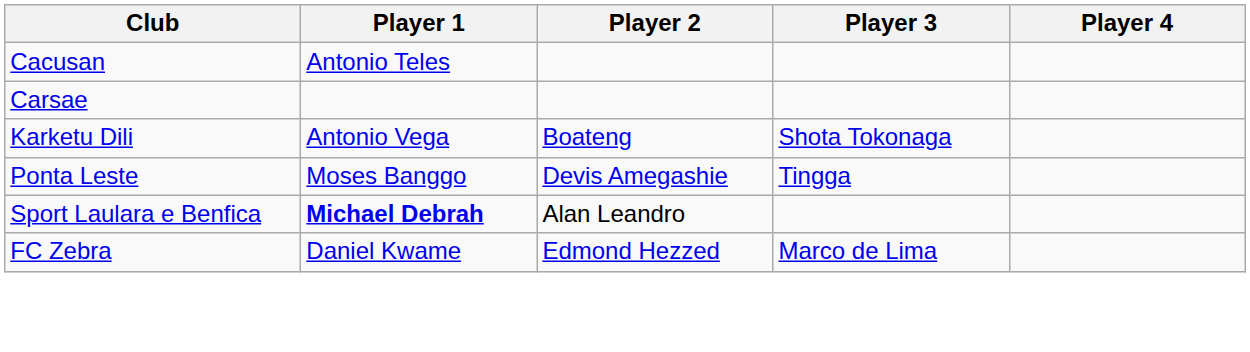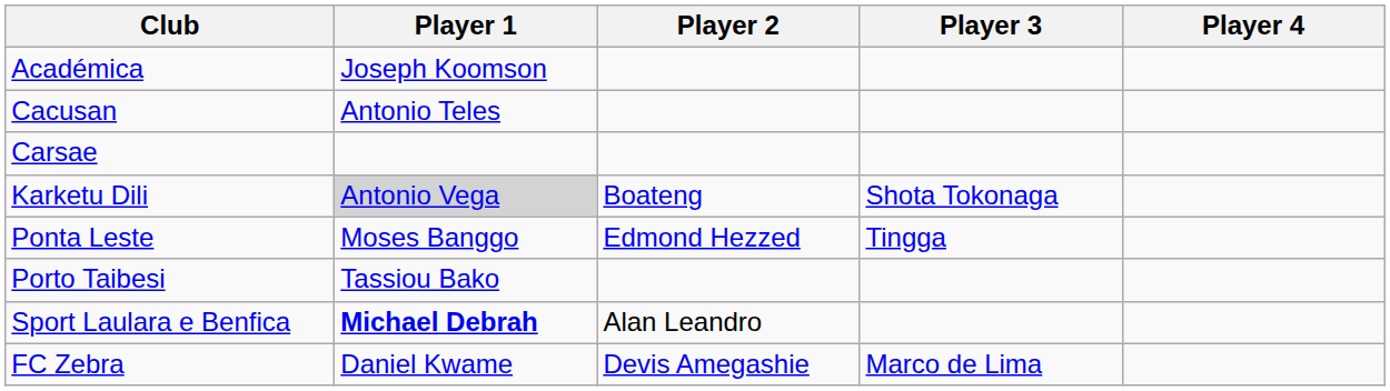 <table class="sortable wikitable">
 <tr>
 <th style="width:190px;">Club</th>
 <th style="width:150px;">Player 1</th>
 <th style="width:150px;">Player 2</th>
 <th style="width:150px;">Player 3</th>
 <th style="width:150px;">Player 4</th>
+</tr>
+<tr>
+<td><a href='#'>Académica</a></td>
+<td> <a href='#'>Joseph Koomson</a></td>
+<td></td>
+<td></td>
+<td></td>
 </tr>
 <tr>
 <td><a href='#'>Cacusan</a></td>
 <td> <a href='#'>Antonio Teles</a></td>
 <td></td>
 <td></td>
 <td></td>
 </tr>
 <tr>
 <td><a href='#'>Carsae</a></td>
 <td></td>
 <td></td>
 <td></td>
 <td></td>
 </tr>
 <tr>
 <td><a href='#'>Karketu Dili</a></td>
-<td> <a href='#'>Antonio Vega</a></td>
+<td style="background: lightgrey;"> <a href='#'>Antonio Vega</a></td>
 <td> <a href='#'>Boateng</a></td>
 <td> <a href='#'>Shota Tokonaga</a></td>
 <td></td>
 </tr>
 <tr>
 <td><a href='#'>Ponta Leste</a></td>
 <td> <a href='#'>Moses Banggo</a></td>
-<td> <a href='#'>Devis Amegashie</a></td>
+<td> <a href='#'>Edmond Hezzed</a></td>
 <td> <a href='#'>Tingga</a></td>
+<td></td>
+</tr>
+<tr>
+<td><a href='#'>Porto Taibesi</a></td>
+<td> <a href='#'>Tassiou Bako</a></td>
+<td></td>
+<td></td>
 <td></td>
 </tr>
 <tr>
 <td><a href='#'>Sport Laulara e Benfica</a></td>
 <td><strong> <a href='#'>Michael Debrah</a></strong></td>
 <td> Alan Leandro</td>
 <td></td>
 <td></td>
 </tr>
 <tr>
 <td><a href='#'>FC Zebra</a></td>
 <td> <a href='#'>Daniel Kwame</a></td>
-<td> <a href='#'>Edmond Hezzed</a></td>
+<td> <a href='#'>Devis Amegashie</a></td>
 <td> <a href='#'>Marco de Lima</a></td>
 <td></td>
 </tr>
 </table>
